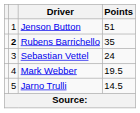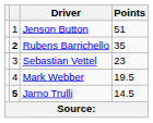 <table class="wikitable" style="font-size: 85%;">
 <tr>
 <th></th>
 <th></th>
 <th>Driver</th>
 <th>Points</th>
 </tr>
 <tr>
 <td></td>
 <td align="center">1</td>
 <td> <a href='#'>Jenson Button</a></td>
 <td>51</td>
 </tr>
 <tr>
 <td></td>
 <td align="center"><strong>2</strong></td>
 <td> <a href='#'>Rubens Barrichello</a></td>
 <td>35</td>
 </tr>
 <tr>
 <td></td>
 <td align="center">3</td>
 <td> <a href='#'>Sebastian Vettel</a></td>
-<td>24</td>
+<td>23</td>
 </tr>
 <tr>
 <td></td>
 <td align="center">4</td>
 <td> <a href='#'>Mark Webber</a></td>
 <td>19.5</td>
 </tr>
 <tr>
 <td></td>
-<td align="center">5</td>
+<td align="center"><strong>5</strong></td>
 <td> <a href='#'>Jarno Trulli</a></td>
 <td>14.5</td>
 </tr>
 <tr>
 <th colspan=4>Source:</th>
 </tr>
 </table>
